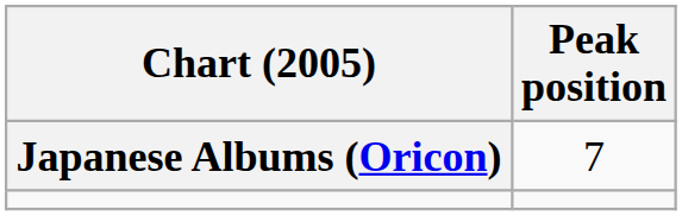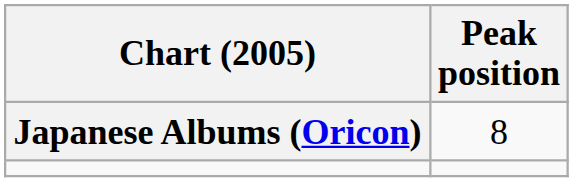 <table class="wikitable sortable plainrowheaders" style="text-align:center;">
 <tr>
 <th scope="col">Chart (2005)</th>
 <th scope="col">Peak<br>position</th>
 </tr>
 <tr>
 <th scope="row">Japanese Albums (<a href='#'>Oricon</a>)</th>
-<td>7</td>
+<td>8</td>
 </tr>
 <tr>
 <td></td>
 </tr>
 </table>
